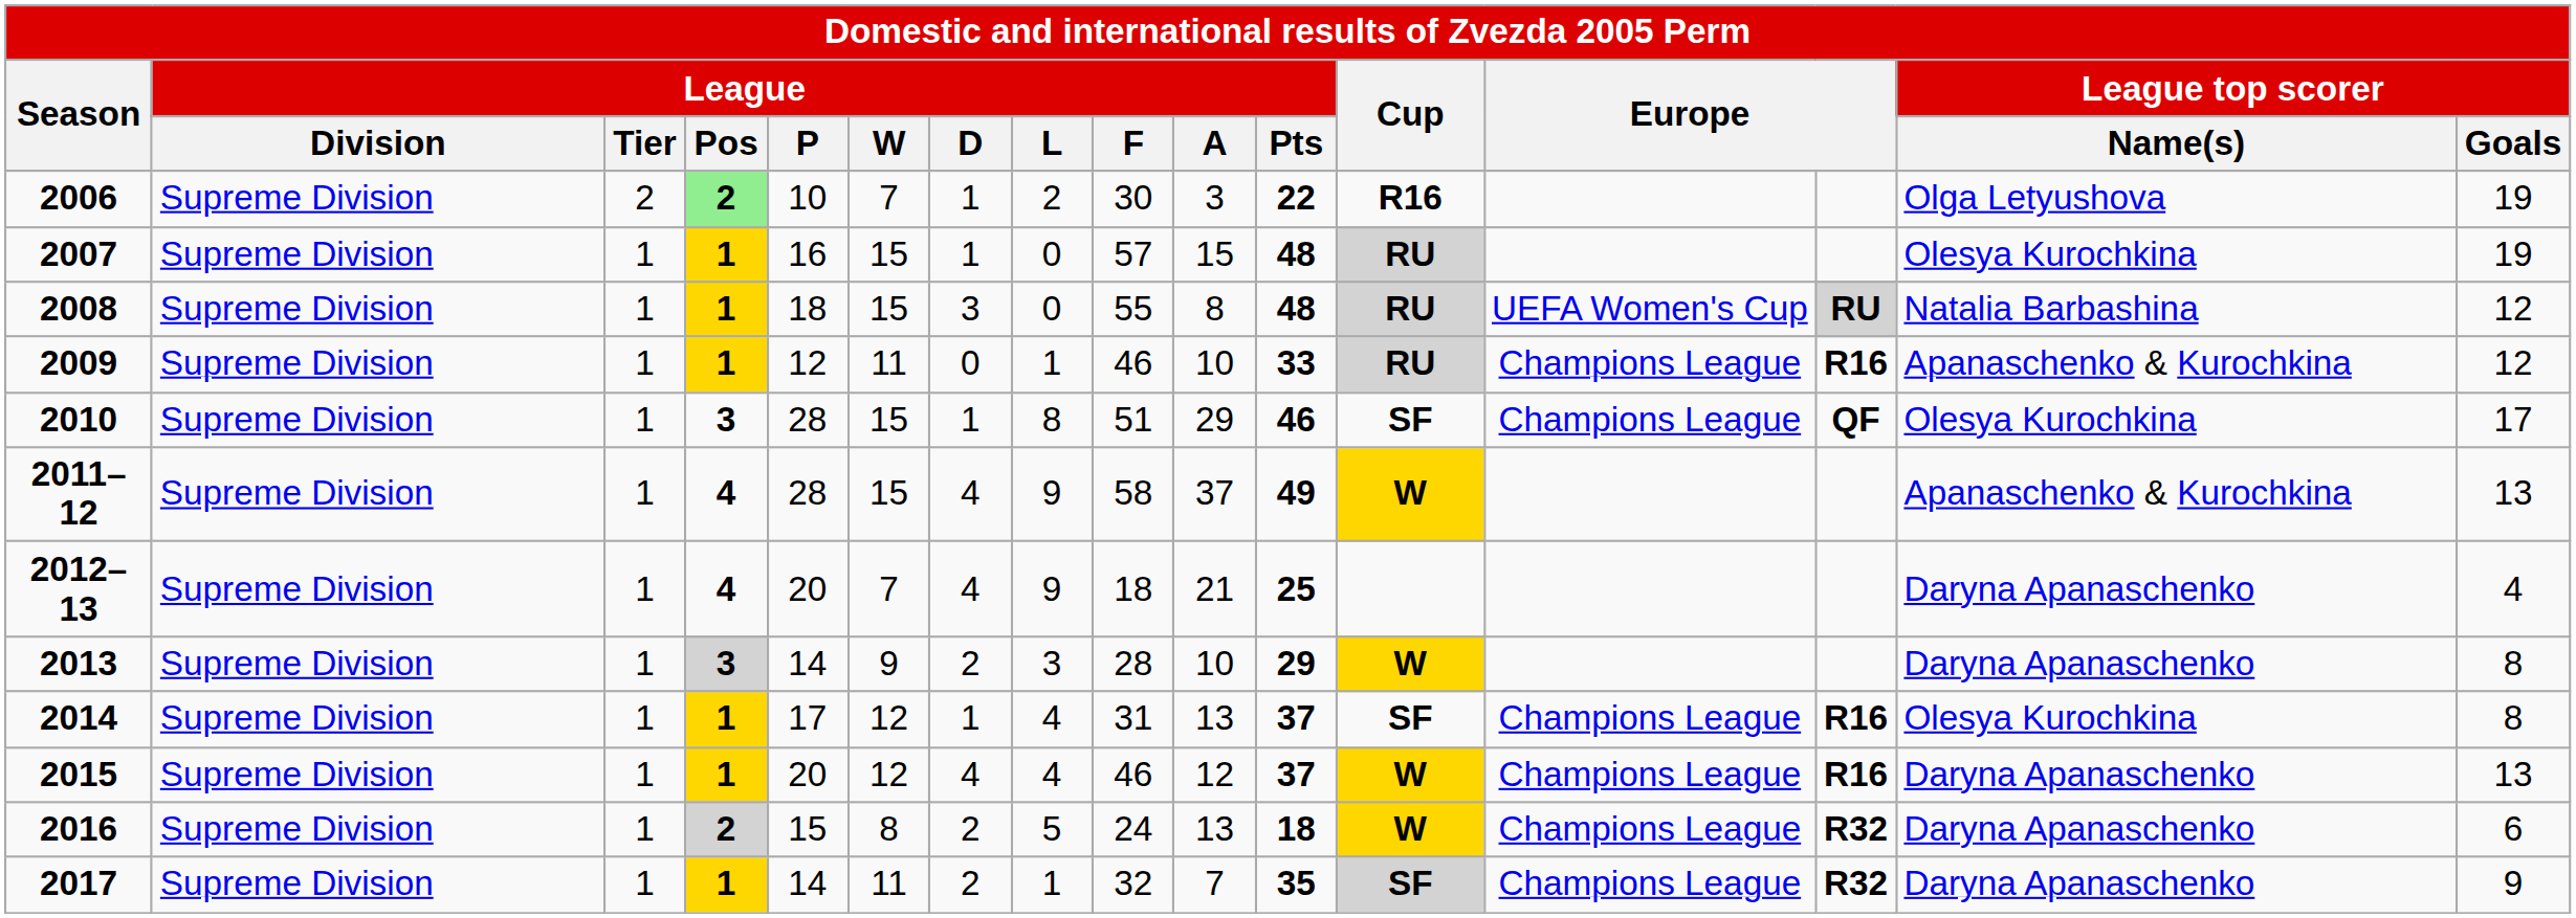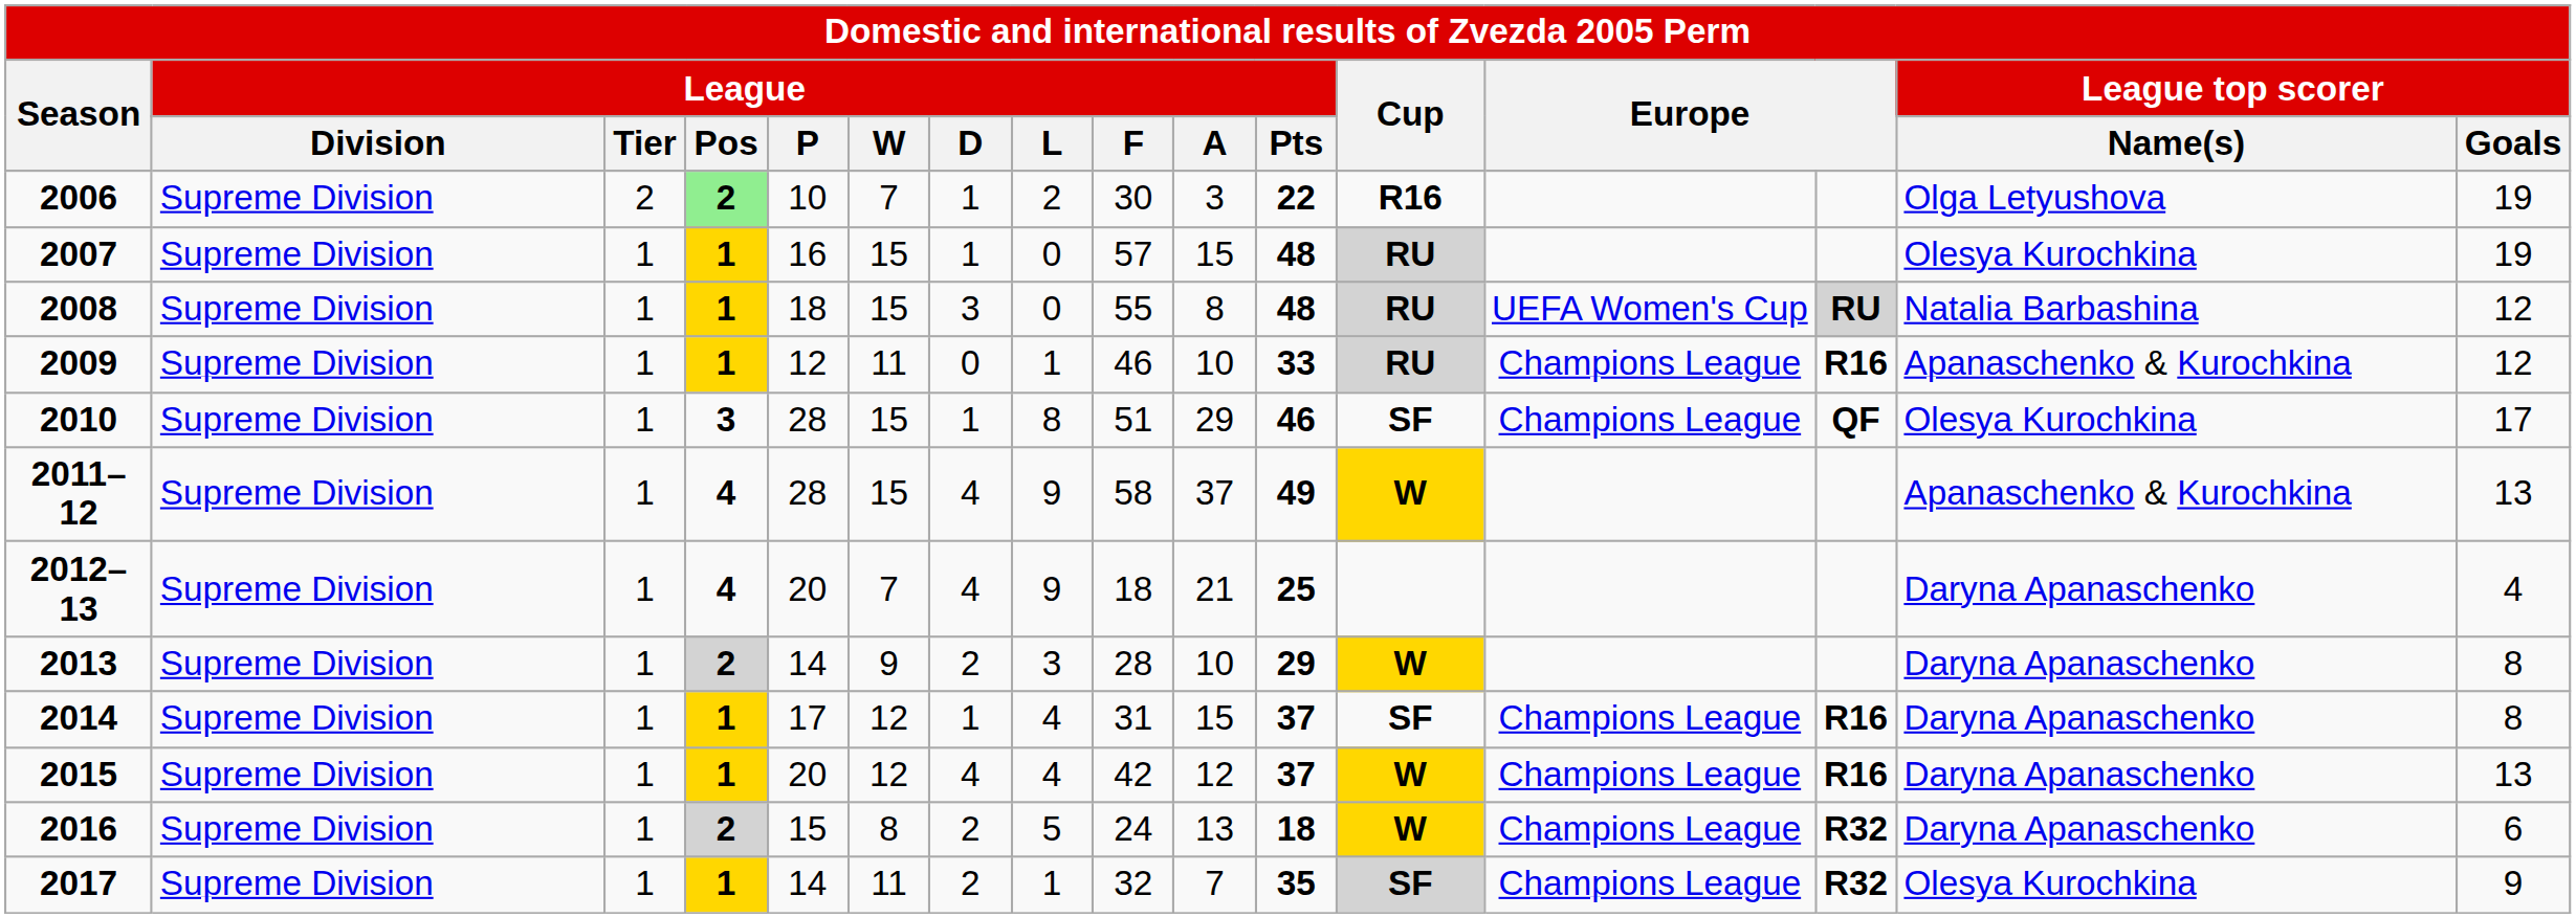 <table class="wikitable" style="text-align: center;">
 <tr>
 <th style="color:#FFFFFF; background:#DD0000;" colspan=18>Domestic and international results of Zvezda 2005 Perm</th>
 </tr>
 <tr>
 <th rowspan=2 width="60"align=center>Season</th>
 <th colspan=10 style="color:#FFFFFF; background:#DD0000;">League</th>
 <th rowspan=2 width="60"align=center>Cup</th>
 <th rowspan=2 colspan=2>Europe</th>
 <th colspan=2 style="color:#FFFFFF; background:#DD0000;">League top scorer</th>
 </tr>
 <tr>
 <th width=200px>Division</th>
 <th width=30px>Tier</th>
 <th width=30px>Pos</th>
 <th width=30px>P</th>
 <th width=30px>W</th>
 <th width=30px>D</th>
 <th width=30px>L</th>
 <th width=30px>F</th>
 <th width=30px>A</th>
 <th width=30px>Pts</th>
 <th width=250px>Name(s)</th>
 <th width=30px>Goals</th>
 </tr>
 <tr>
 <td><strong>2006</strong></td>
 <td align=left><a href='#'>Supreme Division</a></td>
 <td>2</td>
 <td bgcolor=lightgreen><strong>2</strong></td>
 <td>10</td>
 <td>7</td>
 <td>1</td>
 <td>2</td>
 <td>30</td>
 <td>3</td>
 <td><strong>22</strong></td>
 <td><strong>R16</strong></td>
 <td></td>
 <td></td>
 <td align=left> <a href='#'>Olga Letyushova</a></td>
 <td>19</td>
 </tr>
 <tr>
 <td><strong>2007</strong></td>
 <td align=left><a href='#'>Supreme Division</a></td>
 <td>1</td>
 <td bgcolor=gold><strong>1</strong></td>
 <td>16</td>
 <td>15</td>
 <td>1</td>
 <td>0</td>
 <td>57</td>
 <td>15</td>
 <td><strong>48</strong></td>
 <td bgcolor=lightgrey><strong>RU</strong></td>
 <td></td>
 <td></td>
 <td align=left> <a href='#'>Olesya Kurochkina</a></td>
 <td>19</td>
 </tr>
 <tr>
 <td><strong>2008</strong></td>
 <td align=left><a href='#'>Supreme Division</a></td>
 <td>1</td>
 <td bgcolor=gold><strong>1</strong></td>
 <td>18</td>
 <td>15</td>
 <td>3</td>
 <td>0</td>
 <td>55</td>
 <td>8</td>
 <td><strong>48</strong></td>
 <td bgcolor=lightgrey><strong>RU</strong></td>
 <td><a href='#'>UEFA Women's Cup</a></td>
 <td bgcolor=lightgrey><strong>RU</strong></td>
 <td align=left> <a href='#'>Natalia Barbashina</a></td>
 <td>12</td>
 </tr>
 <tr>
 <td><strong>2009</strong></td>
 <td align=left><a href='#'>Supreme Division</a></td>
 <td>1</td>
 <td bgcolor=gold><strong>1</strong></td>
 <td>12</td>
 <td>11</td>
 <td>0</td>
 <td>1</td>
 <td>46</td>
 <td>10</td>
 <td><strong>33</strong></td>
 <td bgcolor=lightgrey><strong>RU</strong></td>
 <td><a href='#'>Champions League</a></td>
 <td><strong>R16</strong></td>
 <td align=left> <a href='#'>Apanaschenko</a> &  <a href='#'>Kurochkina</a></td>
 <td>12</td>
 </tr>
 <tr>
 <td><strong>2010</strong></td>
 <td align=left><a href='#'>Supreme Division</a></td>
 <td>1</td>
 <td><strong>3</strong></td>
 <td>28</td>
 <td>15</td>
 <td>1</td>
 <td>8</td>
 <td>51</td>
 <td>29</td>
 <td><strong>46</strong></td>
 <td><strong>SF</strong></td>
 <td><a href='#'>Champions League</a></td>
 <td><strong>QF</strong></td>
 <td align=left> <a href='#'>Olesya Kurochkina</a></td>
 <td>17</td>
 </tr>
 <tr>
 <td><strong>2011–12</strong></td>
 <td align=left><a href='#'>Supreme Division</a></td>
 <td>1</td>
 <td><strong>4</strong></td>
 <td>28</td>
 <td>15</td>
 <td>4</td>
 <td>9</td>
 <td>58</td>
 <td>37</td>
 <td><strong>49</strong></td>
 <td bgcolor=gold><strong>W</strong></td>
 <td></td>
 <td></td>
 <td align=left> <a href='#'>Apanaschenko</a> &  <a href='#'>Kurochkina</a></td>
 <td>13</td>
 </tr>
 <tr>
 <td><strong>2012–13</strong></td>
 <td align=left><a href='#'>Supreme Division</a></td>
 <td>1</td>
 <td><strong>4</strong></td>
 <td>20</td>
 <td>7</td>
 <td>4</td>
 <td>9</td>
 <td>18</td>
 <td>21</td>
 <td><strong>25</strong></td>
 <td></td>
 <td></td>
 <td></td>
 <td align=left> <a href='#'>Daryna Apanaschenko</a></td>
 <td>4</td>
 </tr>
 <tr>
 <td><strong>2013</strong></td>
 <td align=left><a href='#'>Supreme Division</a></td>
 <td>1</td>
-<td bgcolor=lightgrey><strong>3</strong></td>
+<td bgcolor=lightgrey><strong>2</strong></td>
 <td>14</td>
 <td>9</td>
 <td>2</td>
 <td>3</td>
 <td>28</td>
 <td>10</td>
 <td><strong>29</strong></td>
 <td bgcolor=gold><strong>W</strong></td>
 <td></td>
 <td></td>
 <td align=left> <a href='#'>Daryna Apanaschenko</a></td>
 <td>8</td>
 </tr>
 <tr>
 <td><strong>2014</strong></td>
 <td align=left><a href='#'>Supreme Division</a></td>
 <td>1</td>
 <td bgcolor=gold><strong>1</strong></td>
 <td>17</td>
 <td>12</td>
 <td>1</td>
 <td>4</td>
 <td>31</td>
-<td>13</td>
+<td>15</td>
 <td><strong>37</strong></td>
 <td><strong>SF</strong></td>
 <td><a href='#'>Champions League</a></td>
 <td><strong>R16</strong></td>
-<td align=left> <a href='#'>Olesya Kurochkina</a></td>
+<td align=left> <a href='#'>Daryna Apanaschenko</a></td>
 <td>8</td>
 </tr>
 <tr>
 <td><strong>2015</strong></td>
 <td align=left><a href='#'>Supreme Division</a></td>
 <td>1</td>
 <td bgcolor=gold><strong>1</strong></td>
 <td>20</td>
 <td>12</td>
 <td>4</td>
 <td>4</td>
-<td>46</td>
+<td>42</td>
 <td>12</td>
 <td><strong>37</strong></td>
 <td bgcolor=gold><strong>W</strong></td>
 <td><a href='#'>Champions League</a></td>
 <td><strong>R16</strong></td>
 <td align=left> <a href='#'>Daryna Apanaschenko</a></td>
 <td>13</td>
 </tr>
 <tr>
 <td><strong>2016</strong></td>
 <td align=left><a href='#'>Supreme Division</a></td>
 <td>1</td>
 <td bgcolor=lightgrey><strong>2</strong></td>
 <td>15</td>
 <td>8</td>
 <td>2</td>
 <td>5</td>
 <td>24</td>
 <td>13</td>
 <td><strong>18</strong></td>
 <td bgcolor=gold><strong>W</strong></td>
 <td><a href='#'>Champions League</a></td>
 <td><strong>R32</strong></td>
 <td align=left> <a href='#'>Daryna Apanaschenko</a></td>
 <td>6</td>
 </tr>
 <tr>
 <td><strong>2017</strong></td>
 <td align=left><a href='#'>Supreme Division</a></td>
 <td>1</td>
 <td bgcolor=gold><strong>1</strong></td>
 <td>14</td>
 <td>11</td>
 <td>2</td>
 <td>1</td>
 <td>32</td>
 <td>7</td>
 <td><strong>35</strong></td>
 <td style="background: lightgrey;"><strong>SF</strong></td>
 <td><a href='#'>Champions League</a></td>
 <td><strong>R32</strong></td>
-<td align=left> <a href='#'>Daryna Apanaschenko</a></td>
+<td align=left> <a href='#'>Olesya Kurochkina</a></td>
 <td>9</td>
 </tr>
 </table>
